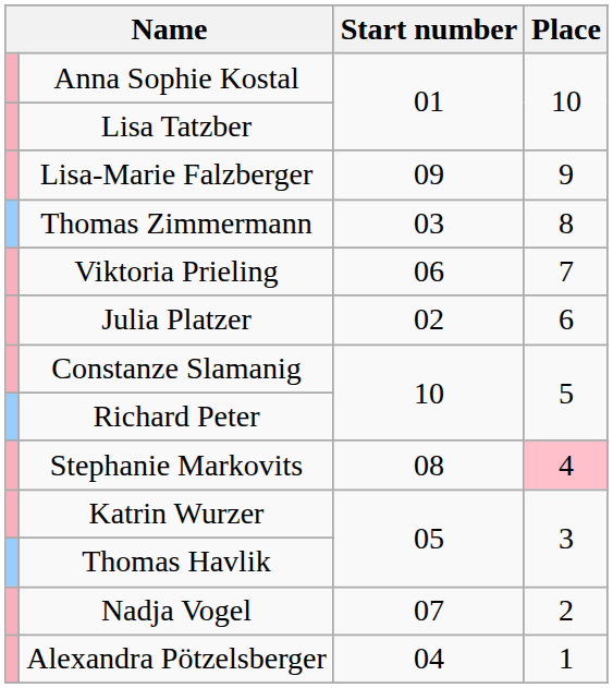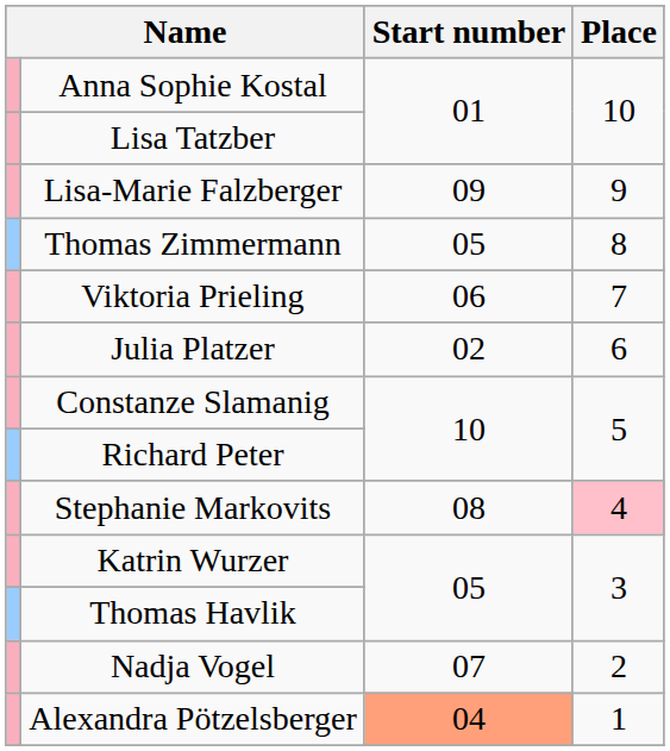 <table class="wikitable sortable" style="text-align:center">
 <tr>
 <th colspan=2>Name</th>
 <th>Start number</th>
 <th>Place</th>
 </tr>
 <tr>
 <td style="background:#faafbe"></td>
 <td>Anna Sophie Kostal</td>
 <td rowspan=2>01</td>
 <td rowspan=2>10</td>
 </tr>
 <tr>
 <td style="background:#faafbe"></td>
 <td>Lisa Tatzber</td>
 </tr>
 <tr>
 <td style="background:#faafbe"></td>
 <td>Lisa-Marie Falzberger</td>
 <td>09</td>
 <td>9</td>
 </tr>
 <tr>
 <td style="background:#9cf;"></td>
 <td>Thomas Zimmermann</td>
-<td>03</td>
+<td>05</td>
 <td>8</td>
 </tr>
 <tr>
 <td style="background:#faafbe"></td>
 <td>Viktoria Prieling</td>
 <td>06</td>
 <td>7</td>
 </tr>
 <tr>
 <td style="background:#faafbe"></td>
 <td>Julia Platzer</td>
 <td>02</td>
 <td>6</td>
 </tr>
 <tr>
 <td style="background:#faafbe"></td>
 <td>Constanze Slamanig</td>
 <td rowspan=2>10</td>
 <td rowspan=2>5</td>
 </tr>
 <tr>
 <td style="background:#9cf;"></td>
 <td>Richard Peter</td>
 </tr>
 <tr>
 <td style="background:#faafbe"></td>
 <td>Stephanie Markovits</td>
 <td>08</td>
 <td style="background: pink;">4</td>
 </tr>
 <tr>
 <td style="background:#faafbe"></td>
 <td>Katrin Wurzer</td>
 <td rowspan=2>05</td>
 <td rowspan=2>3</td>
 </tr>
 <tr>
 <td style="background:#9cf;"></td>
 <td>Thomas Havlik</td>
 </tr>
 <tr>
 <td style="background:#faafbe"></td>
 <td>Nadja Vogel</td>
 <td>07</td>
 <td>2</td>
 </tr>
 <tr>
 <td style="background:#faafbe"></td>
 <td>Alexandra Pötzelsberger</td>
-<td>04</td>
+<td style="background: lightsalmon;">04</td>
 <td>1</td>
 </tr>
 </table>
